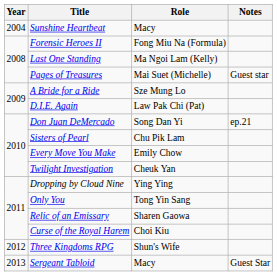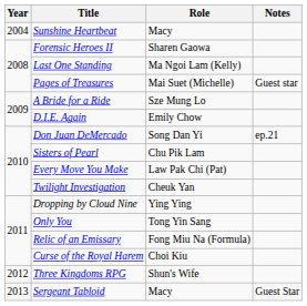 <table class="wikitable" style="font-size: 90%;">
 <tr>
 <th>Year</th>
 <th>Title</th>
 <th>Role</th>
 <th>Notes</th>
 </tr>
 <tr>
 <td>2004</td>
 <td><em><a href='#'>Sunshine Heartbeat</a></em></td>
 <td>Macy</td>
 <td></td>
 </tr>
 <tr>
 <td rowspan="3">2008</td>
 <td><em><a href='#'>Forensic Heroes II</a></em></td>
-<td>Fong Miu Na (Formula)</td>
+<td>Sharen Gaowa</td>
 <td></td>
 </tr>
 <tr>
 <td><em><a href='#'>Last One Standing</a></em></td>
 <td>Ma Ngoi Lam (Kelly)</td>
 <td></td>
 </tr>
 <tr>
 <td><em><a href='#'>Pages of Treasures</a></em></td>
 <td>Mai Suet (Michelle)</td>
 <td>Guest star</td>
 </tr>
 <tr>
 <td rowspan="2">2009</td>
 <td><em><a href='#'>A Bride for a Ride</a></em></td>
 <td>Sze Mung Lo</td>
 <td></td>
 </tr>
 <tr>
 <td><em><a href='#'>D.I.E. Again</a></em></td>
-<td>Law Pak Chi (Pat)</td>
+<td>Emily Chow</td>
 <td></td>
 </tr>
 <tr>
 <td rowspan=4>2010</td>
 <td><em><a href='#'>Don Juan DeMercado</a></em></td>
 <td>Song Dan Yi</td>
 <td>ep.21</td>
 </tr>
 <tr>
 <td><em><a href='#'>Sisters of Pearl</a></em></td>
 <td>Chu Pik Lam</td>
 <td></td>
 </tr>
 <tr>
 <td><em><a href='#'>Every Move You Make</a></em></td>
-<td>Emily Chow</td>
+<td>Law Pak Chi (Pat)</td>
 <td></td>
 </tr>
 <tr>
 <td><em><a href='#'>Twilight Investigation</a></em></td>
 <td>Cheuk Yan</td>
 <td></td>
 </tr>
 <tr>
 <td rowspan=4>2011</td>
 <td><em>Dropping by Cloud Nine</em></td>
 <td>Ying Ying</td>
 <td></td>
 </tr>
 <tr>
 <td><em><a href='#'>Only You</a></em></td>
 <td>Tong Yin Sang</td>
 <td></td>
 </tr>
 <tr>
 <td><em><a href='#'>Relic of an Emissary</a></em></td>
-<td>Sharen Gaowa</td>
+<td>Fong Miu Na (Formula)</td>
 <td></td>
 </tr>
 <tr>
 <td><em><a href='#'>Curse of the Royal Harem</a></em></td>
 <td>Choi Kiu</td>
 <td></td>
 </tr>
 <tr>
 <td>2012</td>
 <td><em><a href='#'>Three Kingdoms RPG</a></em></td>
 <td>Shun's Wife</td>
 <td></td>
 </tr>
 <tr>
 <td>2013</td>
 <td><em><a href='#'>Sergeant Tabloid</a></em></td>
 <td>Macy</td>
 <td>Guest Star</td>
 </tr>
 </table>
